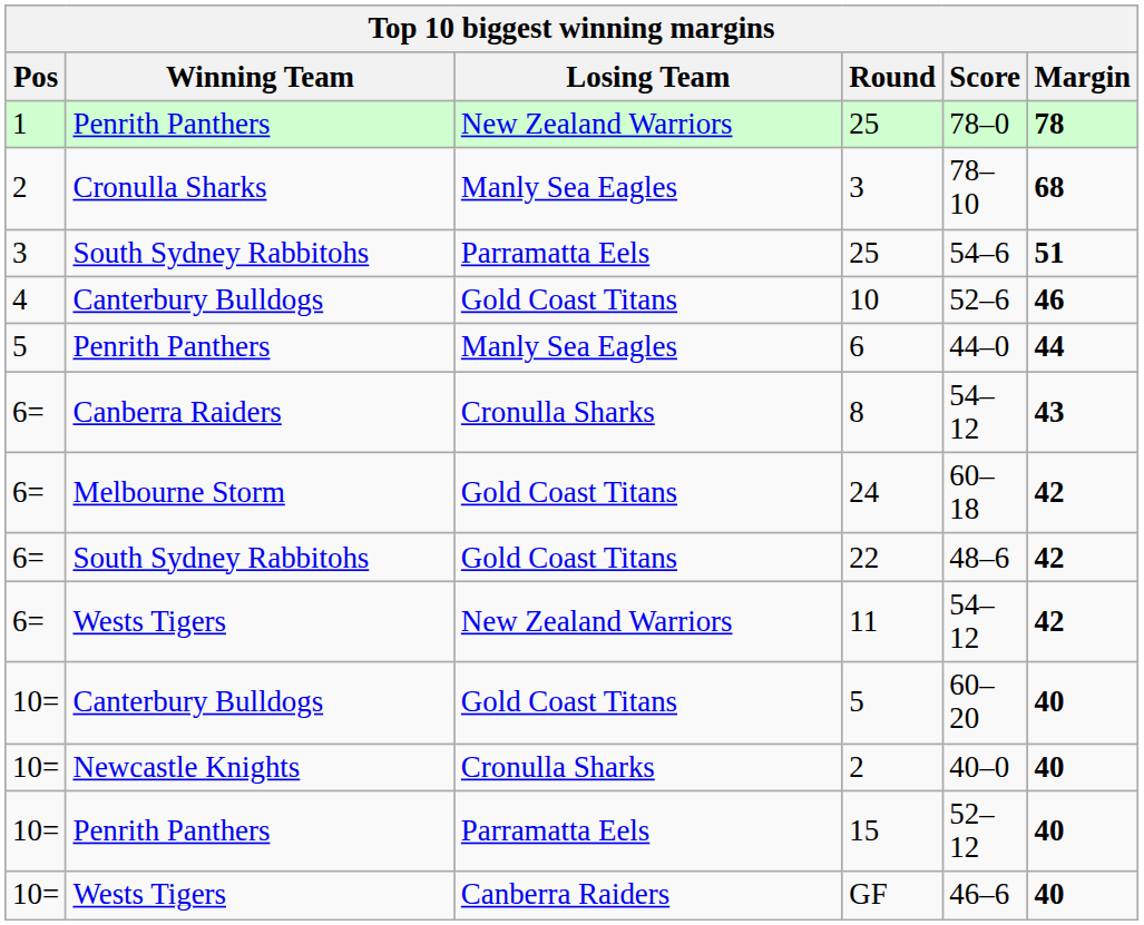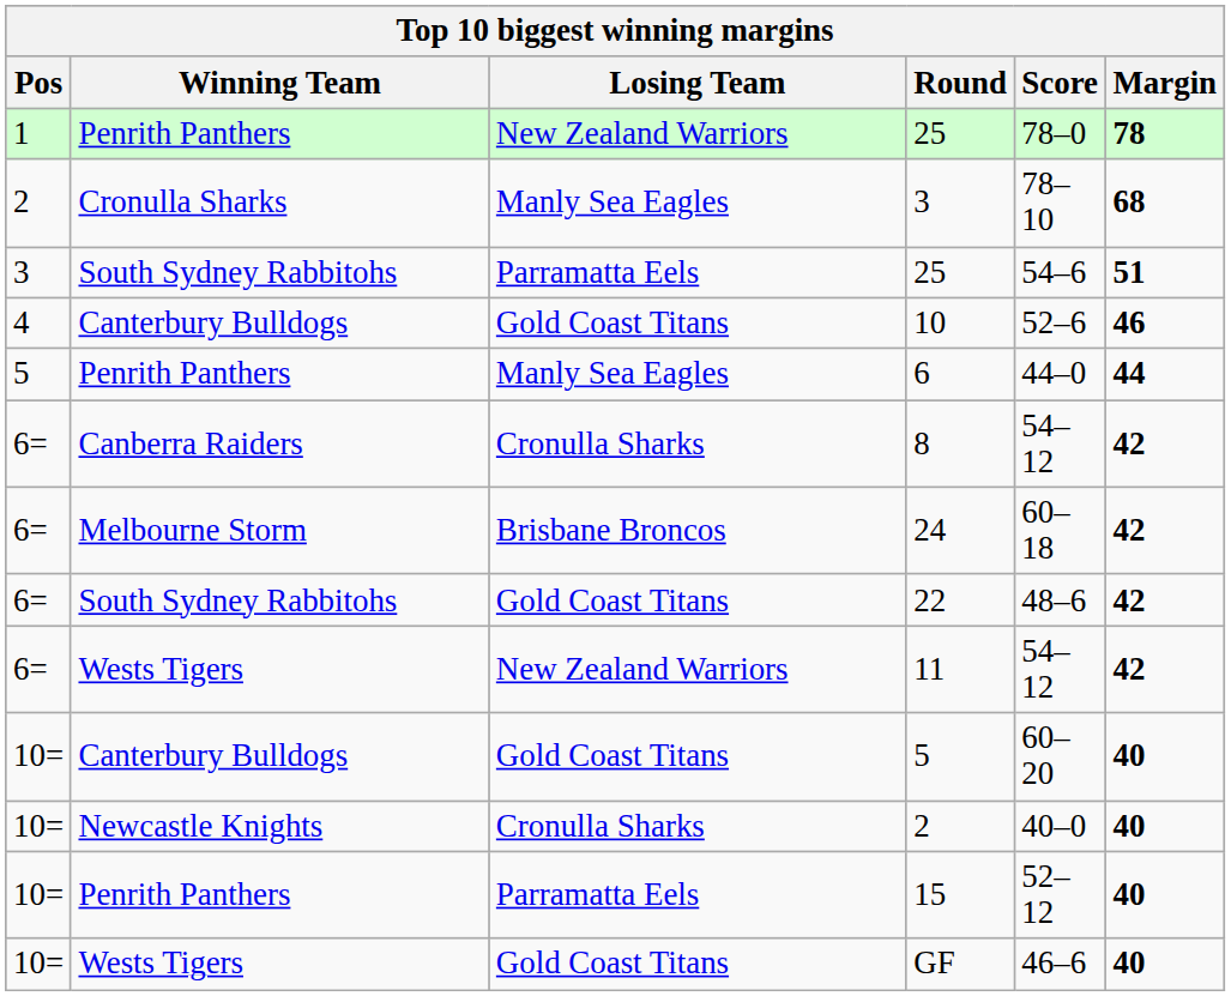 <table class="wikitable">
 <tr>
 <th colspan=9>Top 10 biggest winning margins</th>
 </tr>
 <tr>
 <th style="width:20px;">Pos</th>
 <th style="width:200px;">Winning Team</th>
 <th style="width:200px;">Losing Team</th>
 <th style="width:25px;">Round</th>
 <th style="width:30px;">Score</th>
 <th style="width:25px;">Margin</th>
 </tr>
 <tr bgcolor="#d0ffd0">
 <td>1</td>
 <td align="left"> <a href='#'>Penrith Panthers</a></td>
 <td> <a href='#'>New Zealand Warriors</a></td>
 <td>25</td>
 <td>78–0</td>
 <td><strong>78</strong></td>
 </tr>
 <tr>
 <td>2</td>
 <td align="left"> <a href='#'>Cronulla Sharks</a></td>
 <td> <a href='#'>Manly Sea Eagles</a></td>
 <td>3</td>
 <td>78–10</td>
 <td><strong>68</strong></td>
 </tr>
 <tr>
 <td>3</td>
 <td align="left"> <a href='#'>South Sydney Rabbitohs</a></td>
 <td> <a href='#'>Parramatta Eels</a></td>
 <td>25</td>
 <td>54–6</td>
 <td><strong>51</strong></td>
 </tr>
 <tr>
 <td>4</td>
 <td align="left"> <a href='#'>Canterbury Bulldogs</a></td>
 <td> <a href='#'>Gold Coast Titans</a></td>
 <td>10</td>
 <td>52–6</td>
 <td><strong>46</strong></td>
 </tr>
 <tr>
 <td>5</td>
 <td align="left"> <a href='#'>Penrith Panthers</a></td>
 <td> <a href='#'>Manly Sea Eagles</a></td>
 <td>6</td>
 <td>44–0</td>
 <td><strong>44</strong></td>
 </tr>
 <tr>
 <td>6=</td>
 <td align="left"> <a href='#'>Canberra Raiders</a></td>
 <td> <a href='#'>Cronulla Sharks</a></td>
 <td>8</td>
 <td>54–12</td>
-<td><strong>43</strong></td>
+<td><strong>42</strong></td>
 </tr>
 <tr>
 <td>6=</td>
 <td align="left"> <a href='#'>Melbourne Storm</a></td>
-<td> <a href='#'>Gold Coast Titans</a></td>
+<td> <a href='#'>Brisbane Broncos</a></td>
 <td>24</td>
 <td>60–18</td>
 <td><strong>42</strong></td>
 </tr>
 <tr>
 <td>6=</td>
 <td align="left"> <a href='#'>South Sydney Rabbitohs</a></td>
 <td> <a href='#'>Gold Coast Titans</a></td>
 <td>22</td>
 <td>48–6</td>
 <td><strong>42</strong></td>
 </tr>
 <tr>
 <td>6=</td>
 <td align="left"> <a href='#'>Wests Tigers</a></td>
 <td> <a href='#'>New Zealand Warriors</a></td>
 <td>11</td>
 <td>54–12</td>
 <td><strong>42</strong></td>
 </tr>
 <tr>
 <td>10=</td>
 <td align="left"> <a href='#'>Canterbury Bulldogs</a></td>
 <td> <a href='#'>Gold Coast Titans</a></td>
 <td>5</td>
 <td>60–20</td>
 <td><strong>40</strong></td>
 </tr>
 <tr>
 <td>10=</td>
 <td align="left"> <a href='#'>Newcastle Knights</a></td>
 <td> <a href='#'>Cronulla Sharks</a></td>
 <td>2</td>
 <td>40–0</td>
 <td><strong>40</strong></td>
 </tr>
 <tr>
 <td>10=</td>
 <td align="left"> <a href='#'>Penrith Panthers</a></td>
 <td> <a href='#'>Parramatta Eels</a></td>
 <td>15</td>
 <td>52–12</td>
 <td><strong>40</strong></td>
 </tr>
 <tr>
 <td>10=</td>
 <td align="left"> <a href='#'>Wests Tigers</a></td>
-<td> <a href='#'>Canberra Raiders</a></td>
+<td> <a href='#'>Gold Coast Titans</a></td>
 <td>GF</td>
 <td>46–6</td>
 <td><strong>40</strong></td>
 </tr>
 </table>
